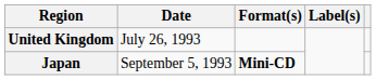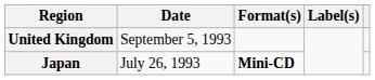 <table class="wikitable plainrowheaders">
 <tr>
 <th scope="col">Region</th>
 <th scope="col">Date</th>
 <th scope="col">Format(s)</th>
 <th scope="col">Label(s)</th>
 <th scope="col"></th>
 </tr>
 <tr>
 <th scope="row">United Kingdom</th>
-<td>July 26, 1993</td>
+<td>September 5, 1993</td>
 <td></td>
 <td rowspan="2"></td>
 <td></td>
 </tr>
 <tr>
 <th scope="row">Japan</th>
-<td>September 5, 1993</td>
+<td>July 26, 1993</td>
 <td><strong>Mini-CD</strong></td>
 <td></td>
 </tr>
 </table>
